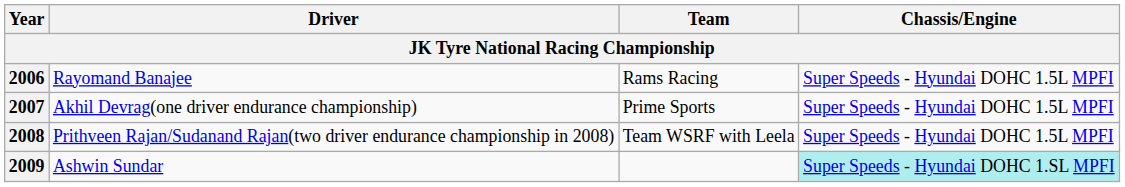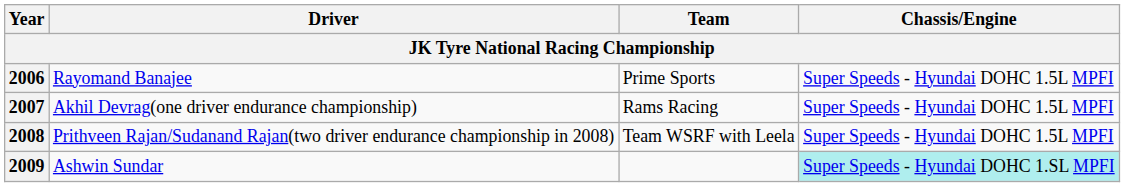 <table class="wikitable" style="font-size:85%;">
 <tr>
 <th>Year</th>
 <th>Driver</th>
 <th>Team</th>
 <th>Chassis/Engine</th>
 </tr>
 <tr>
 <th colspan=4>JK  Tyre National Racing Championship</th>
 </tr>
 <tr>
 <th>2006</th>
 <td> <a href='#'>Rayomand Banajee</a></td>
-<td>Rams Racing</td>
+<td>Prime Sports</td>
 <td><a href='#'>Super Speeds</a> - <a href='#'>Hyundai</a> DOHC 1.5L <a href='#'>MPFI</a></td>
 </tr>
 <tr>
 <th>2007</th>
 <td> <a href='#'>Akhil Devrag</a>(one driver endurance championship)</td>
-<td>Prime Sports</td>
+<td>Rams Racing</td>
 <td><a href='#'>Super Speeds</a> - <a href='#'>Hyundai</a> DOHC 1.5L <a href='#'>MPFI</a></td>
 </tr>
 <tr>
 <th>2008</th>
 <td> <a href='#'>Prithveen Rajan/Sudanand Rajan</a>(two driver endurance championship in 2008)</td>
 <td>Team WSRF with Leela</td>
 <td><a href='#'>Super Speeds</a> - <a href='#'>Hyundai</a> DOHC 1.5L <a href='#'>MPFI</a></td>
 </tr>
 <tr>
 <th>2009</th>
 <td> <a href='#'>Ashwin Sundar</a></td>
 <td></td>
 <td Team Rams Racing style="background: paleturquoise;"><a href='#'>Super Speeds</a> - <a href='#'>Hyundai</a> DOHC 1.SL <a href='#'>MPFI</a></td>
 </tr>
 </table>
